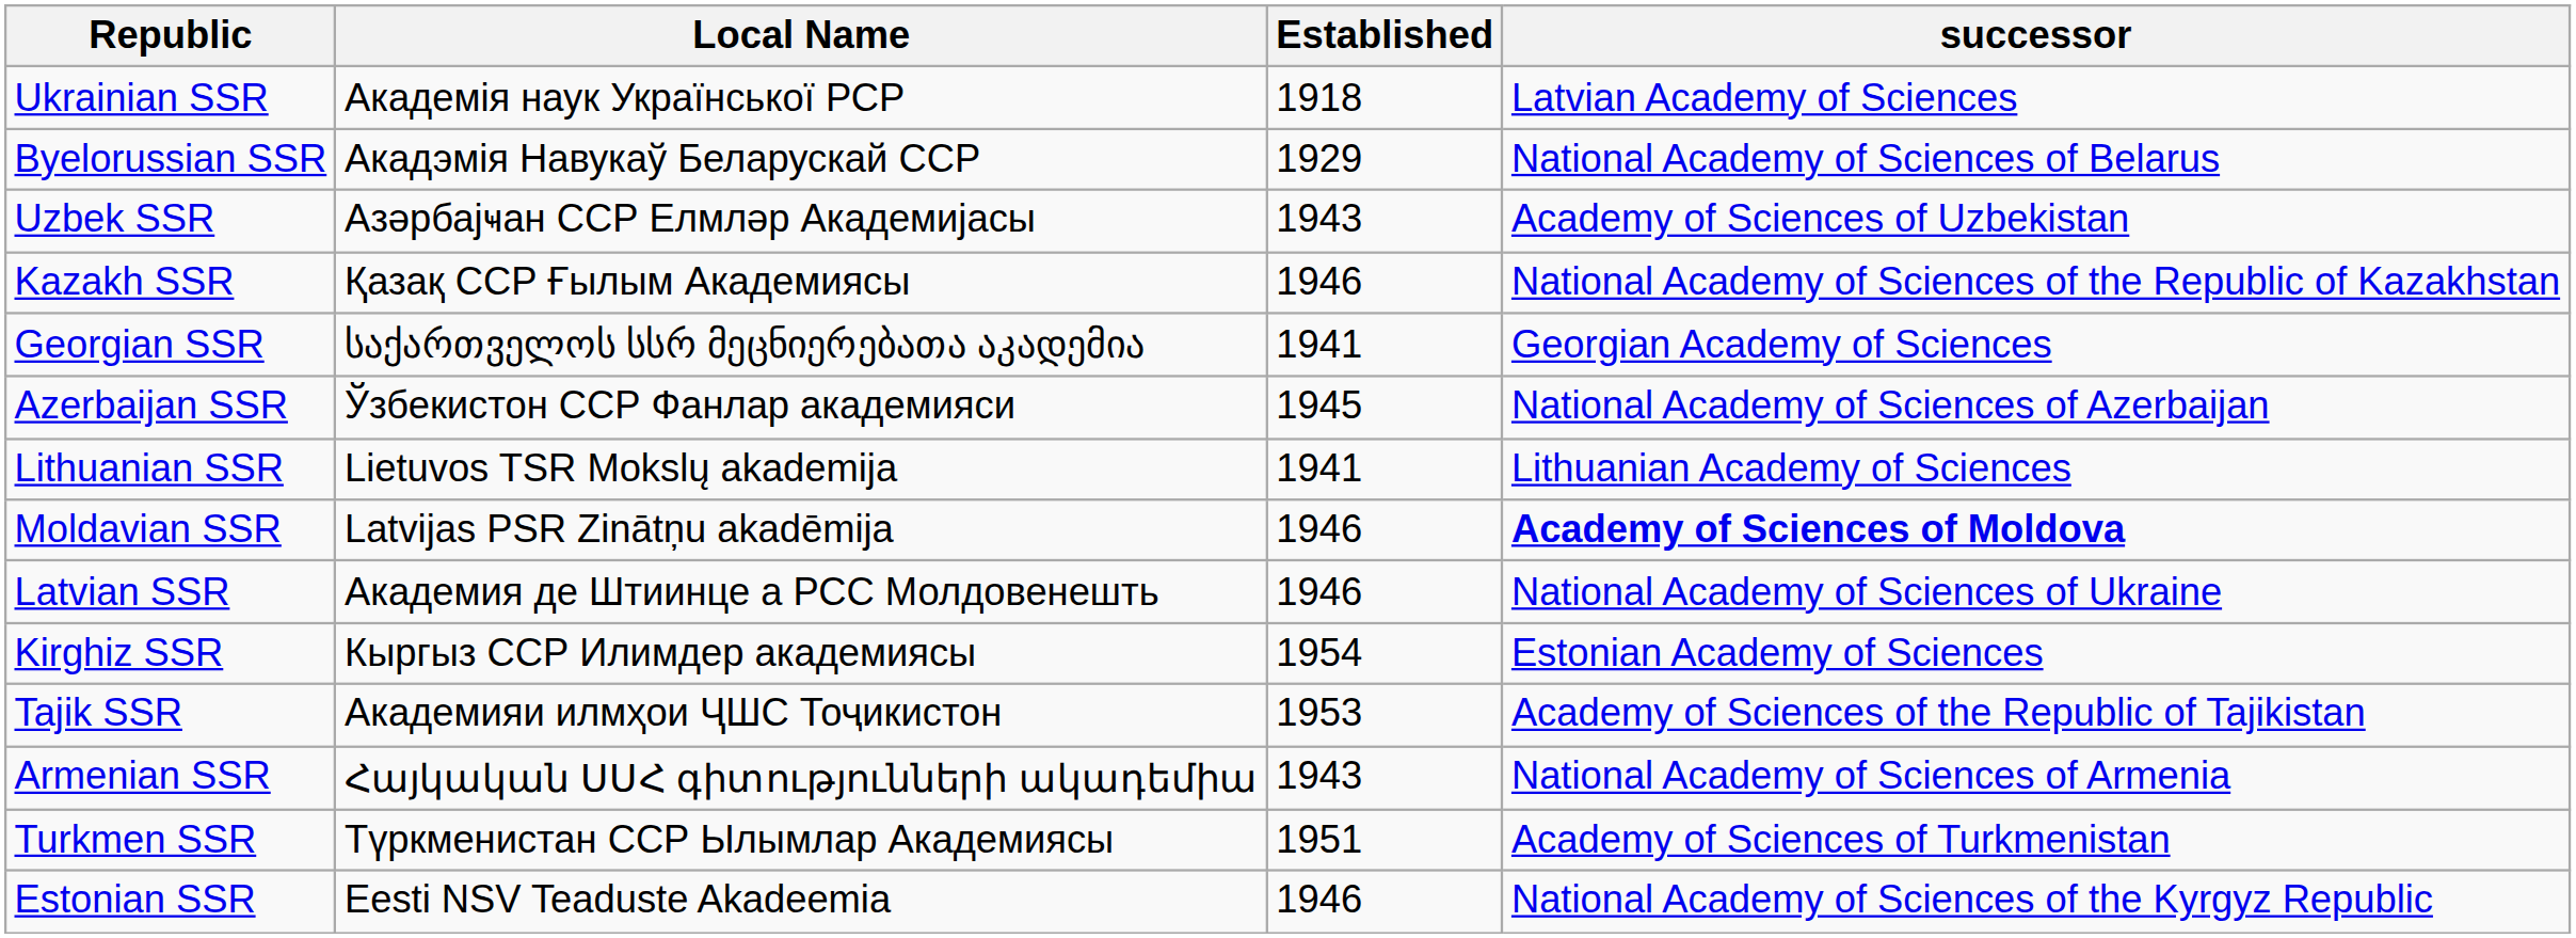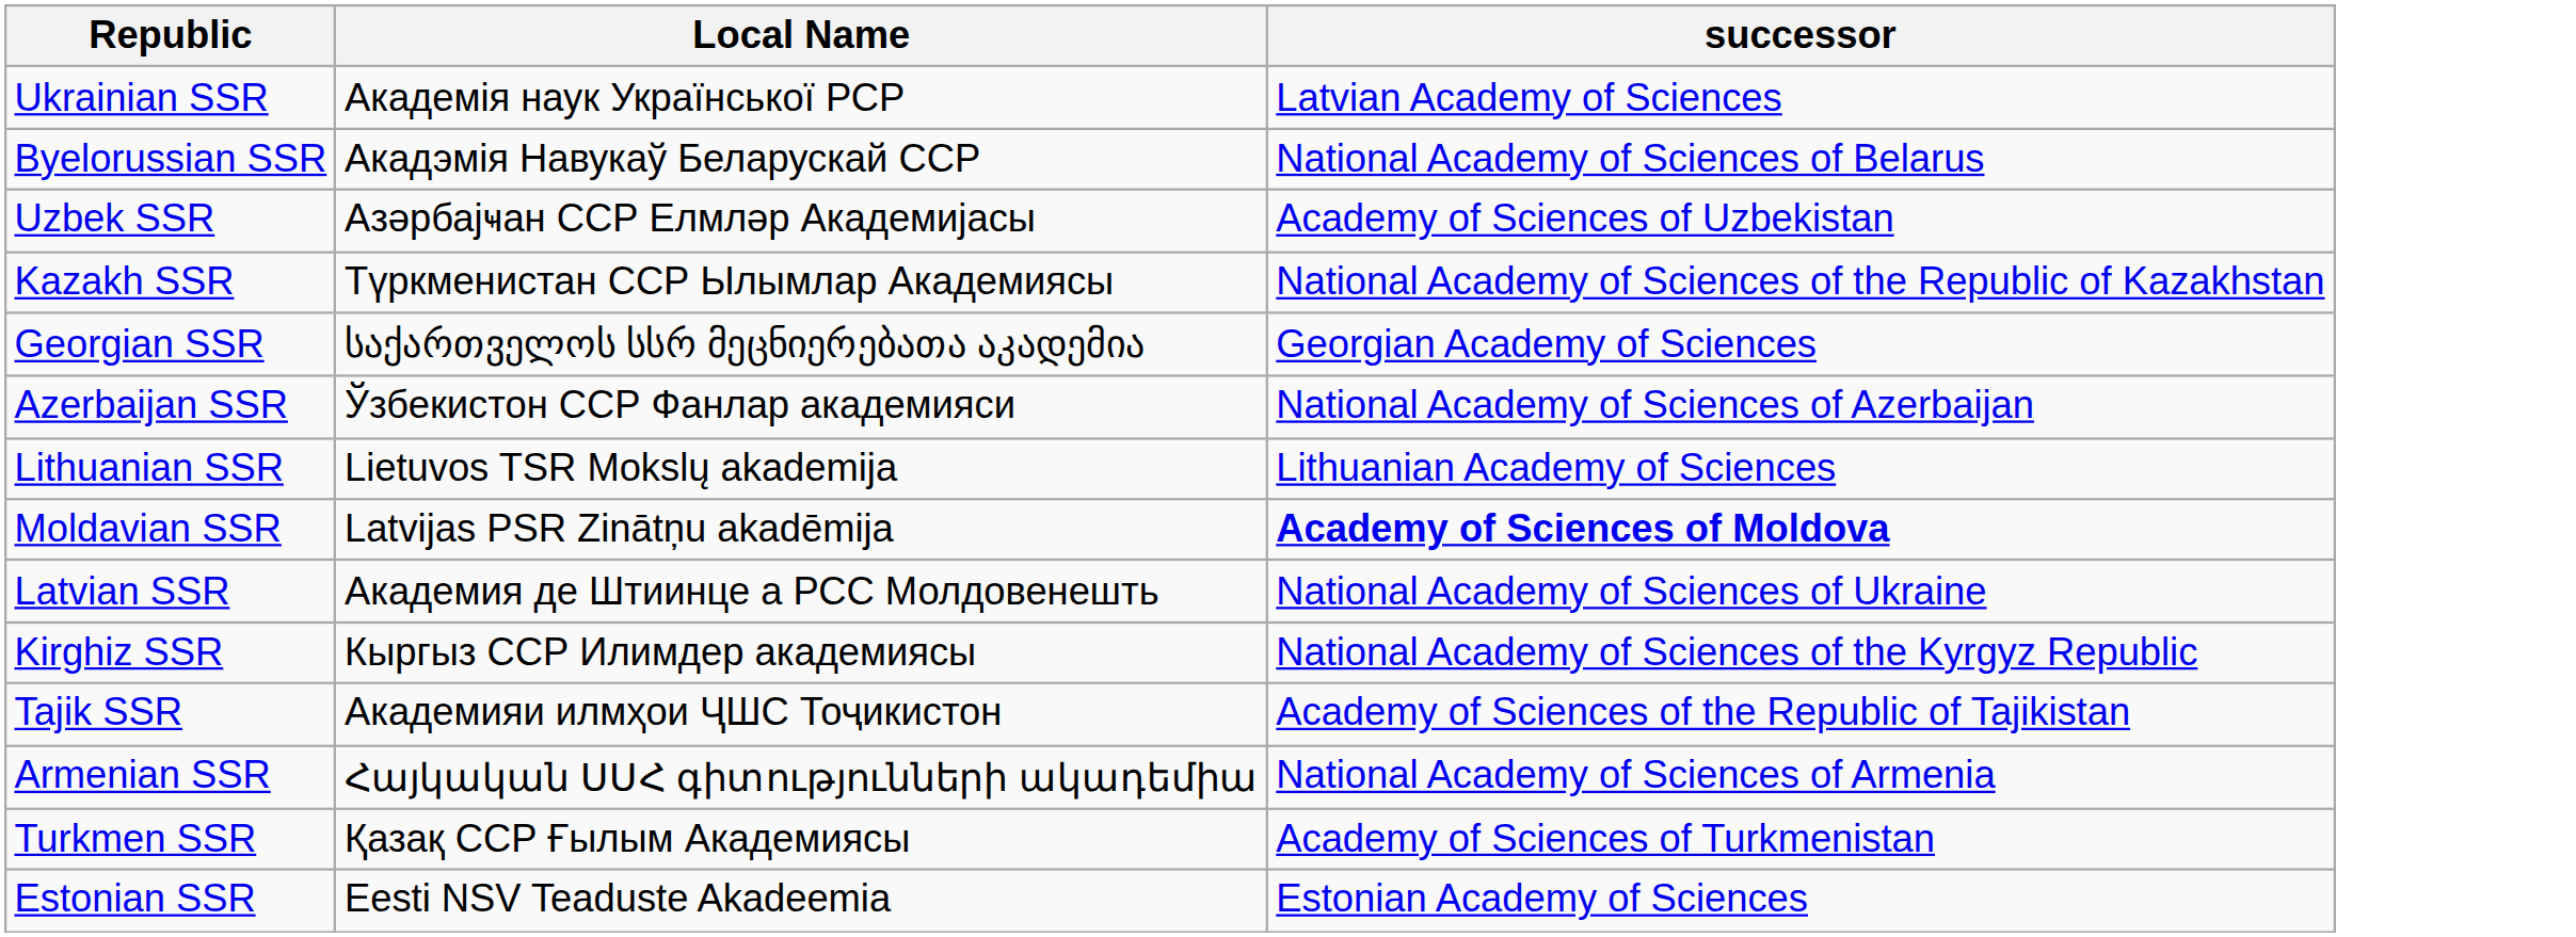 <table class="wikitable sortable">
 <tr>
 <th>Republic</th>
 <th>Local Name</th>
-<th>Established</th>
 <th>successor</th>
 </tr>
 <tr>
 <td><a href='#'>Ukrainian SSR</a></td>
 <td>Академія наук Української РСР</td>
-<td>1918</td>
 <td><a href='#'>Latvian Academy of Sciences</a></td>
 </tr>
 <tr>
 <td><a href='#'>Byelorussian SSR</a></td>
 <td>Акадэмія Навукаў Беларускай ССР</td>
-<td>1929</td>
 <td><a href='#'>National Academy of Sciences of Belarus</a></td>
 </tr>
 <tr>
 <td><a href='#'>Uzbek SSR</a></td>
 <td>Азәрбајҹан ССР Елмләр Академијасы</td>
-<td>1943</td>
 <td><a href='#'>Academy of Sciences of Uzbekistan</a></td>
 </tr>
 <tr>
 <td><a href='#'>Kazakh SSR</a></td>
-<td>Қазақ ССР Ғылым Академиясы</td>
-<td>1946</td>
+<td>Түркменистан ССР Ылымлар Академиясы</td>
 <td><a href='#'>National Academy of Sciences of the Republic of Kazakhstan</a></td>
 </tr>
 <tr>
 <td><a href='#'>Georgian SSR</a></td>
 <td>საქართველოს სსრ მეცნიერებათა აკადემია</td>
-<td>1941</td>
 <td><a href='#'>Georgian Academy of Sciences</a></td>
 </tr>
 <tr>
 <td><a href='#'>Azerbaijan SSR</a></td>
 <td>Ўзбекистон ССР Фанлар академияси</td>
-<td>1945</td>
 <td><a href='#'>National Academy of Sciences of Azerbaijan</a></td>
 </tr>
 <tr>
 <td><a href='#'>Lithuanian SSR</a></td>
 <td>Lietuvos TSR Mokslų akademija</td>
-<td>1941</td>
 <td><a href='#'>Lithuanian Academy of Sciences</a></td>
 </tr>
 <tr>
 <td><a href='#'>Moldavian SSR</a></td>
 <td>Latvijas PSR Zinātņu akadēmija</td>
-<td>1946</td>
 <td><strong><a href='#'>Academy of Sciences of Moldova</a></strong></td>
 </tr>
 <tr>
 <td><a href='#'>Latvian SSR</a></td>
 <td>Академия де Штиинце а РСС Молдовенешть</td>
-<td>1946</td>
 <td><a href='#'>National Academy of Sciences of Ukraine</a></td>
 </tr>
 <tr>
 <td><a href='#'>Kirghiz SSR</a></td>
 <td>Кыргыз ССР Илимдер академиясы</td>
-<td>1954</td>
-<td><a href='#'>Estonian Academy of Sciences</a></td>
+<td><a href='#'>National Academy of Sciences of the Kyrgyz Republic</a></td>
 </tr>
 <tr>
 <td><a href='#'>Tajik SSR</a></td>
 <td>Академияи илмҳои ҶШС Тоҷикистон</td>
-<td>1953</td>
 <td><a href='#'>Academy of Sciences of the Republic of Tajikistan</a></td>
 </tr>
 <tr>
 <td><a href='#'>Armenian SSR</a></td>
 <td>Հայկական ՍՍՀ գիտությունների ակադեմիա</td>
-<td>1943</td>
 <td><a href='#'>National Academy of Sciences of Armenia</a></td>
 </tr>
 <tr>
 <td><a href='#'>Turkmen SSR</a></td>
-<td>Түркменистан ССР Ылымлар Академиясы</td>
-<td>1951</td>
+<td>Қазақ ССР Ғылым Академиясы</td>
 <td><a href='#'>Academy of Sciences of Turkmenistan</a></td>
 </tr>
 <tr>
 <td><a href='#'>Estonian SSR</a></td>
 <td>Eesti NSV Teaduste Akadeemia</td>
-<td>1946</td>
-<td><a href='#'>National Academy of Sciences of the Kyrgyz Republic</a></td>
+<td><a href='#'>Estonian Academy of Sciences</a></td>
 </tr>
 </table>
